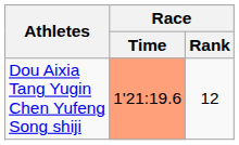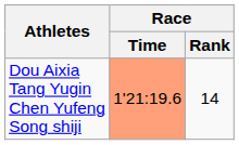 <table class="wikitable" border="1" style="font-size:90%">
 <tr>
 <th rowspan=2>Athletes</th>
 <th colspan=2>Race</th>
 </tr>
 <tr>
 <th>Time</th>
 <th>Rank</th>
 </tr>
 <tr>
 <td><a href='#'>Dou Aixia</a><br><a href='#'>Tang Yugin</a><br><a href='#'>Chen Yufeng</a><br><a href='#'>Song shiji</a></td>
 <td align=center style="background: lightsalmon;">1'21:19.6</td>
-<td align=center>12</td>
+<td align=center>14</td>
 </tr>
 </table>
